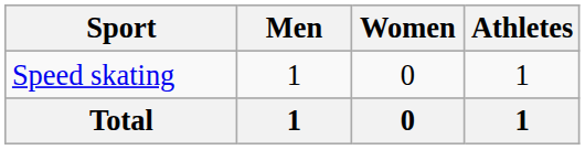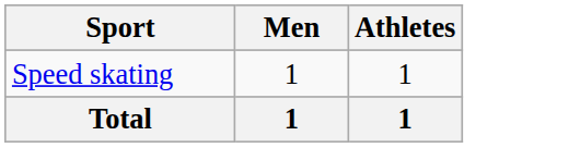 <table class="wikitable sortable" style="text-align:center;">
 <tr>
 <th width=120>Sport</th>
 <th width=55>Men</th>
-<th width=55>Women</th>
 <th width="55">Athletes</th>
 </tr>
 <tr>
 <td align=left><a href='#'>Speed skating</a></td>
 <td>1</td>
-<td>0</td>
 <td>1</td>
 </tr>
 <tr>
 <th>Total</th>
 <th>1</th>
-<th>0</th>
 <th>1</th>
 </tr>
 </table>
